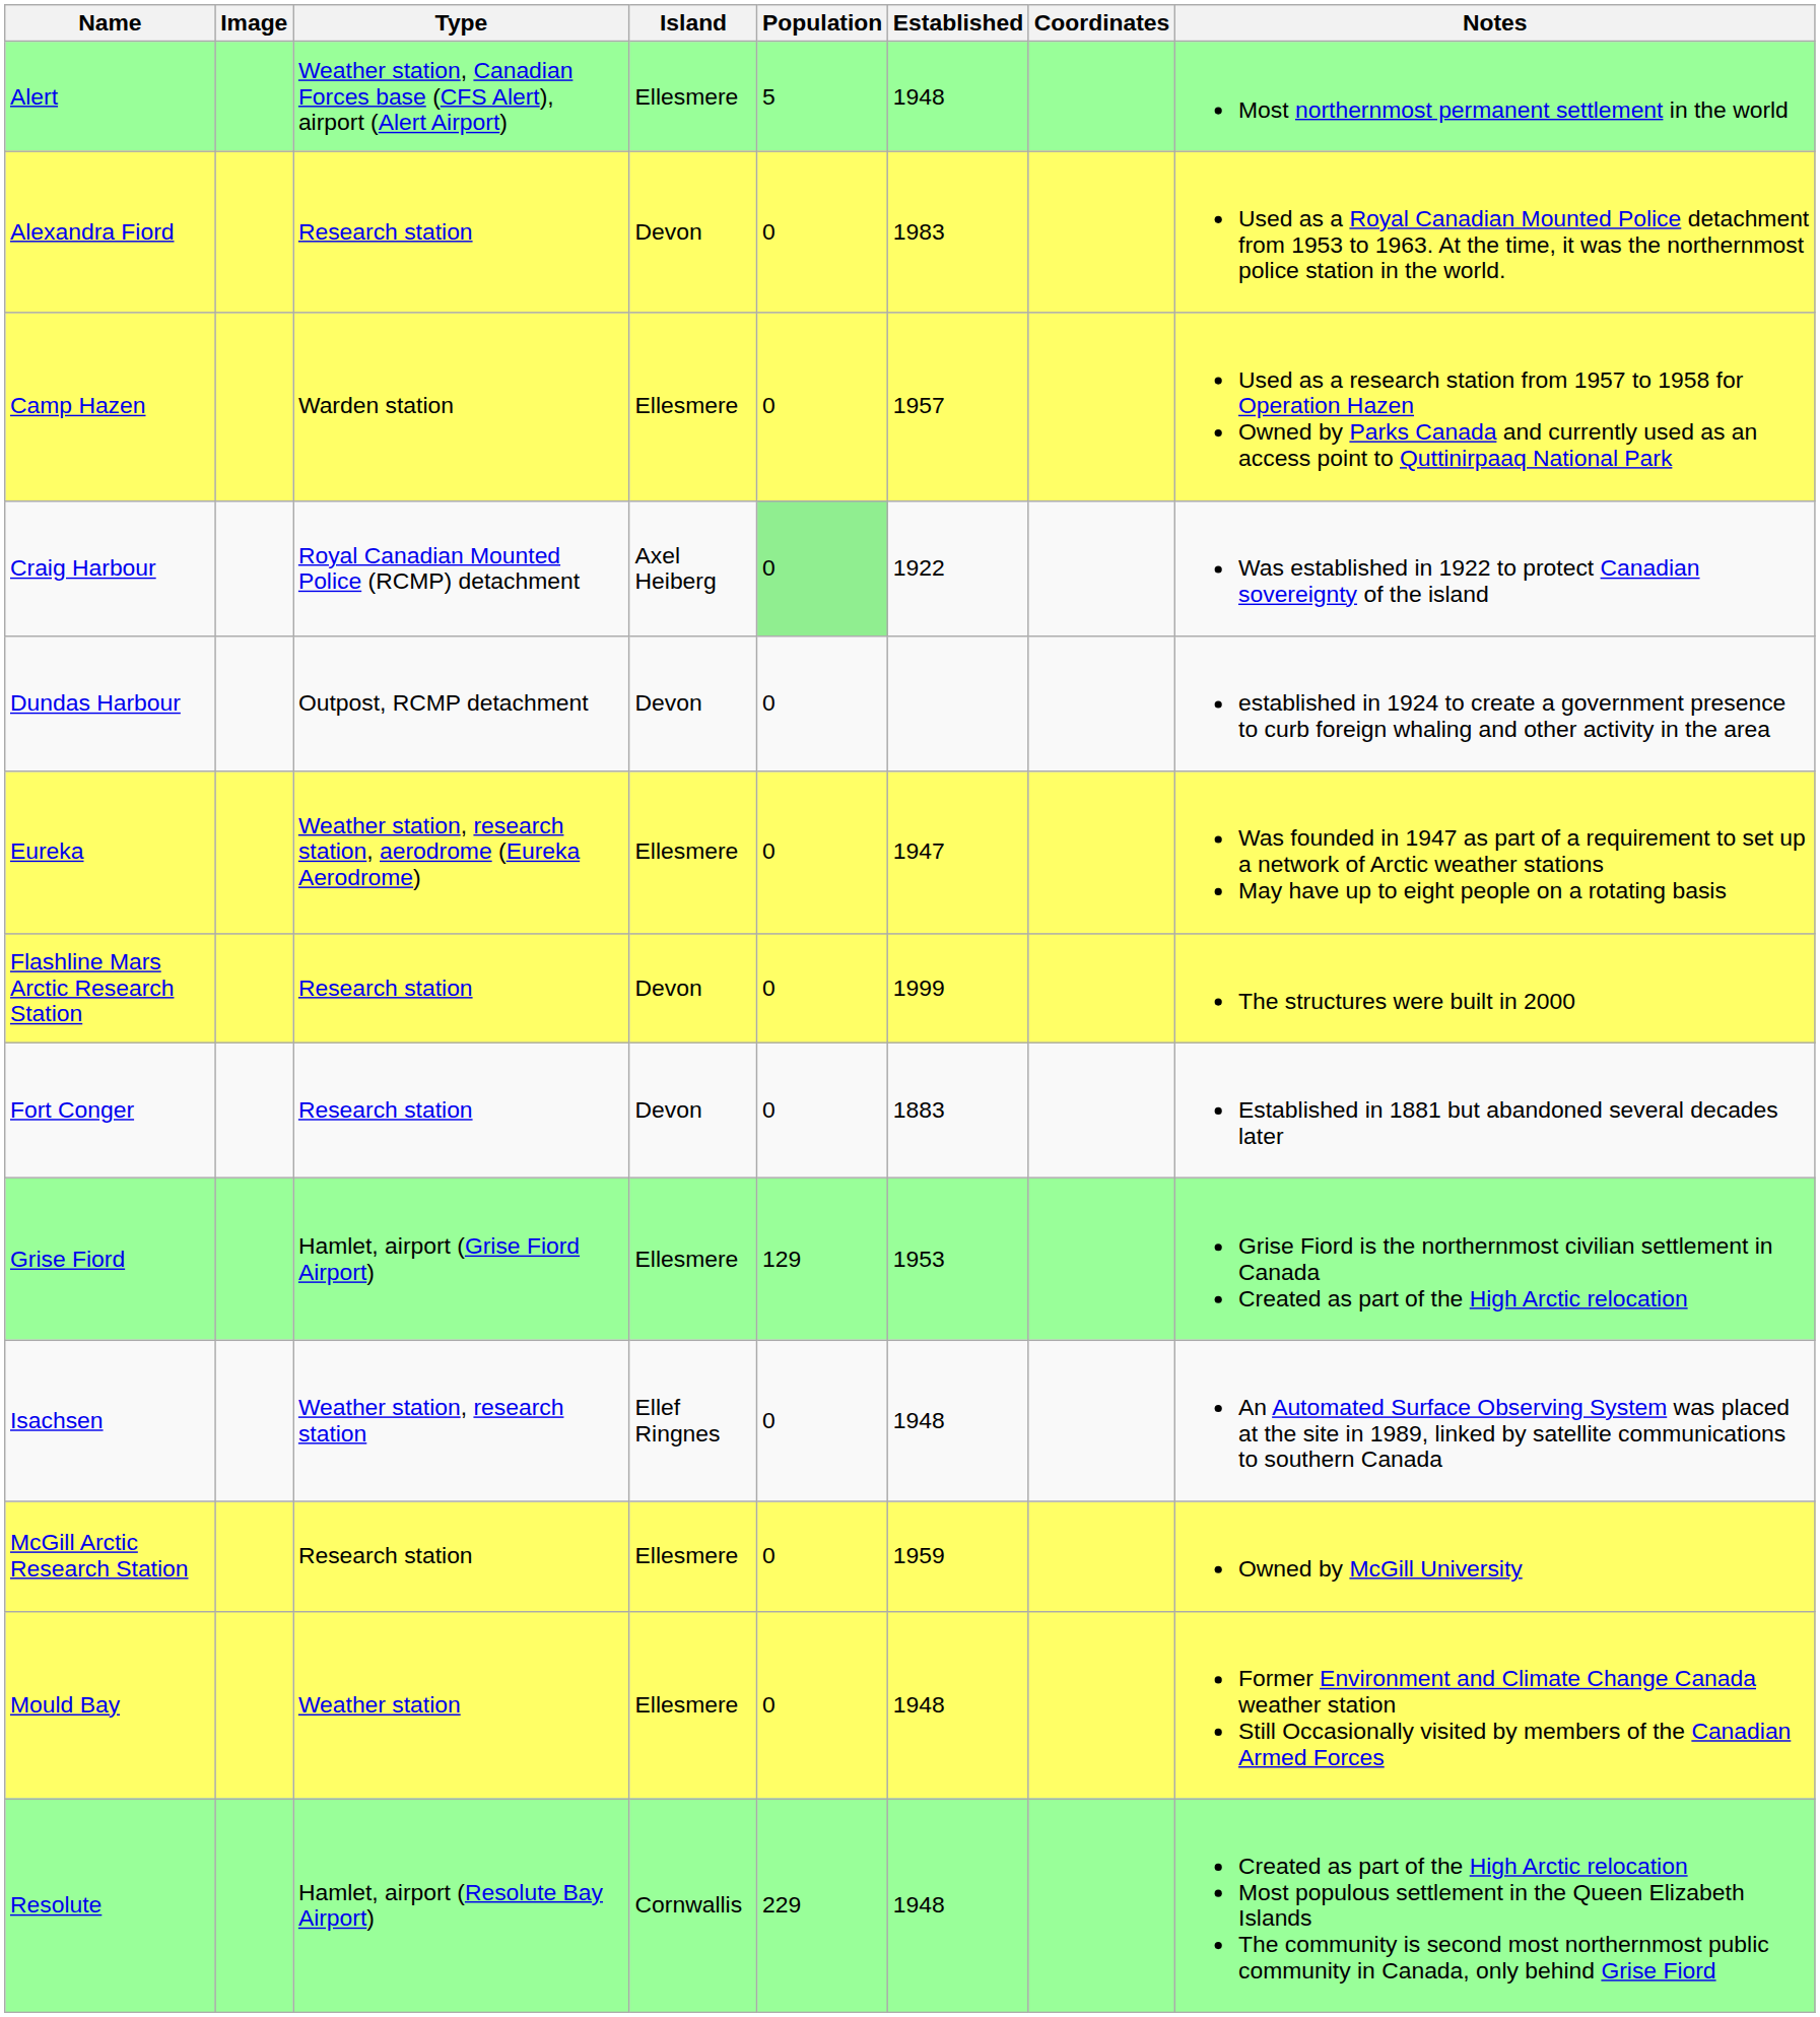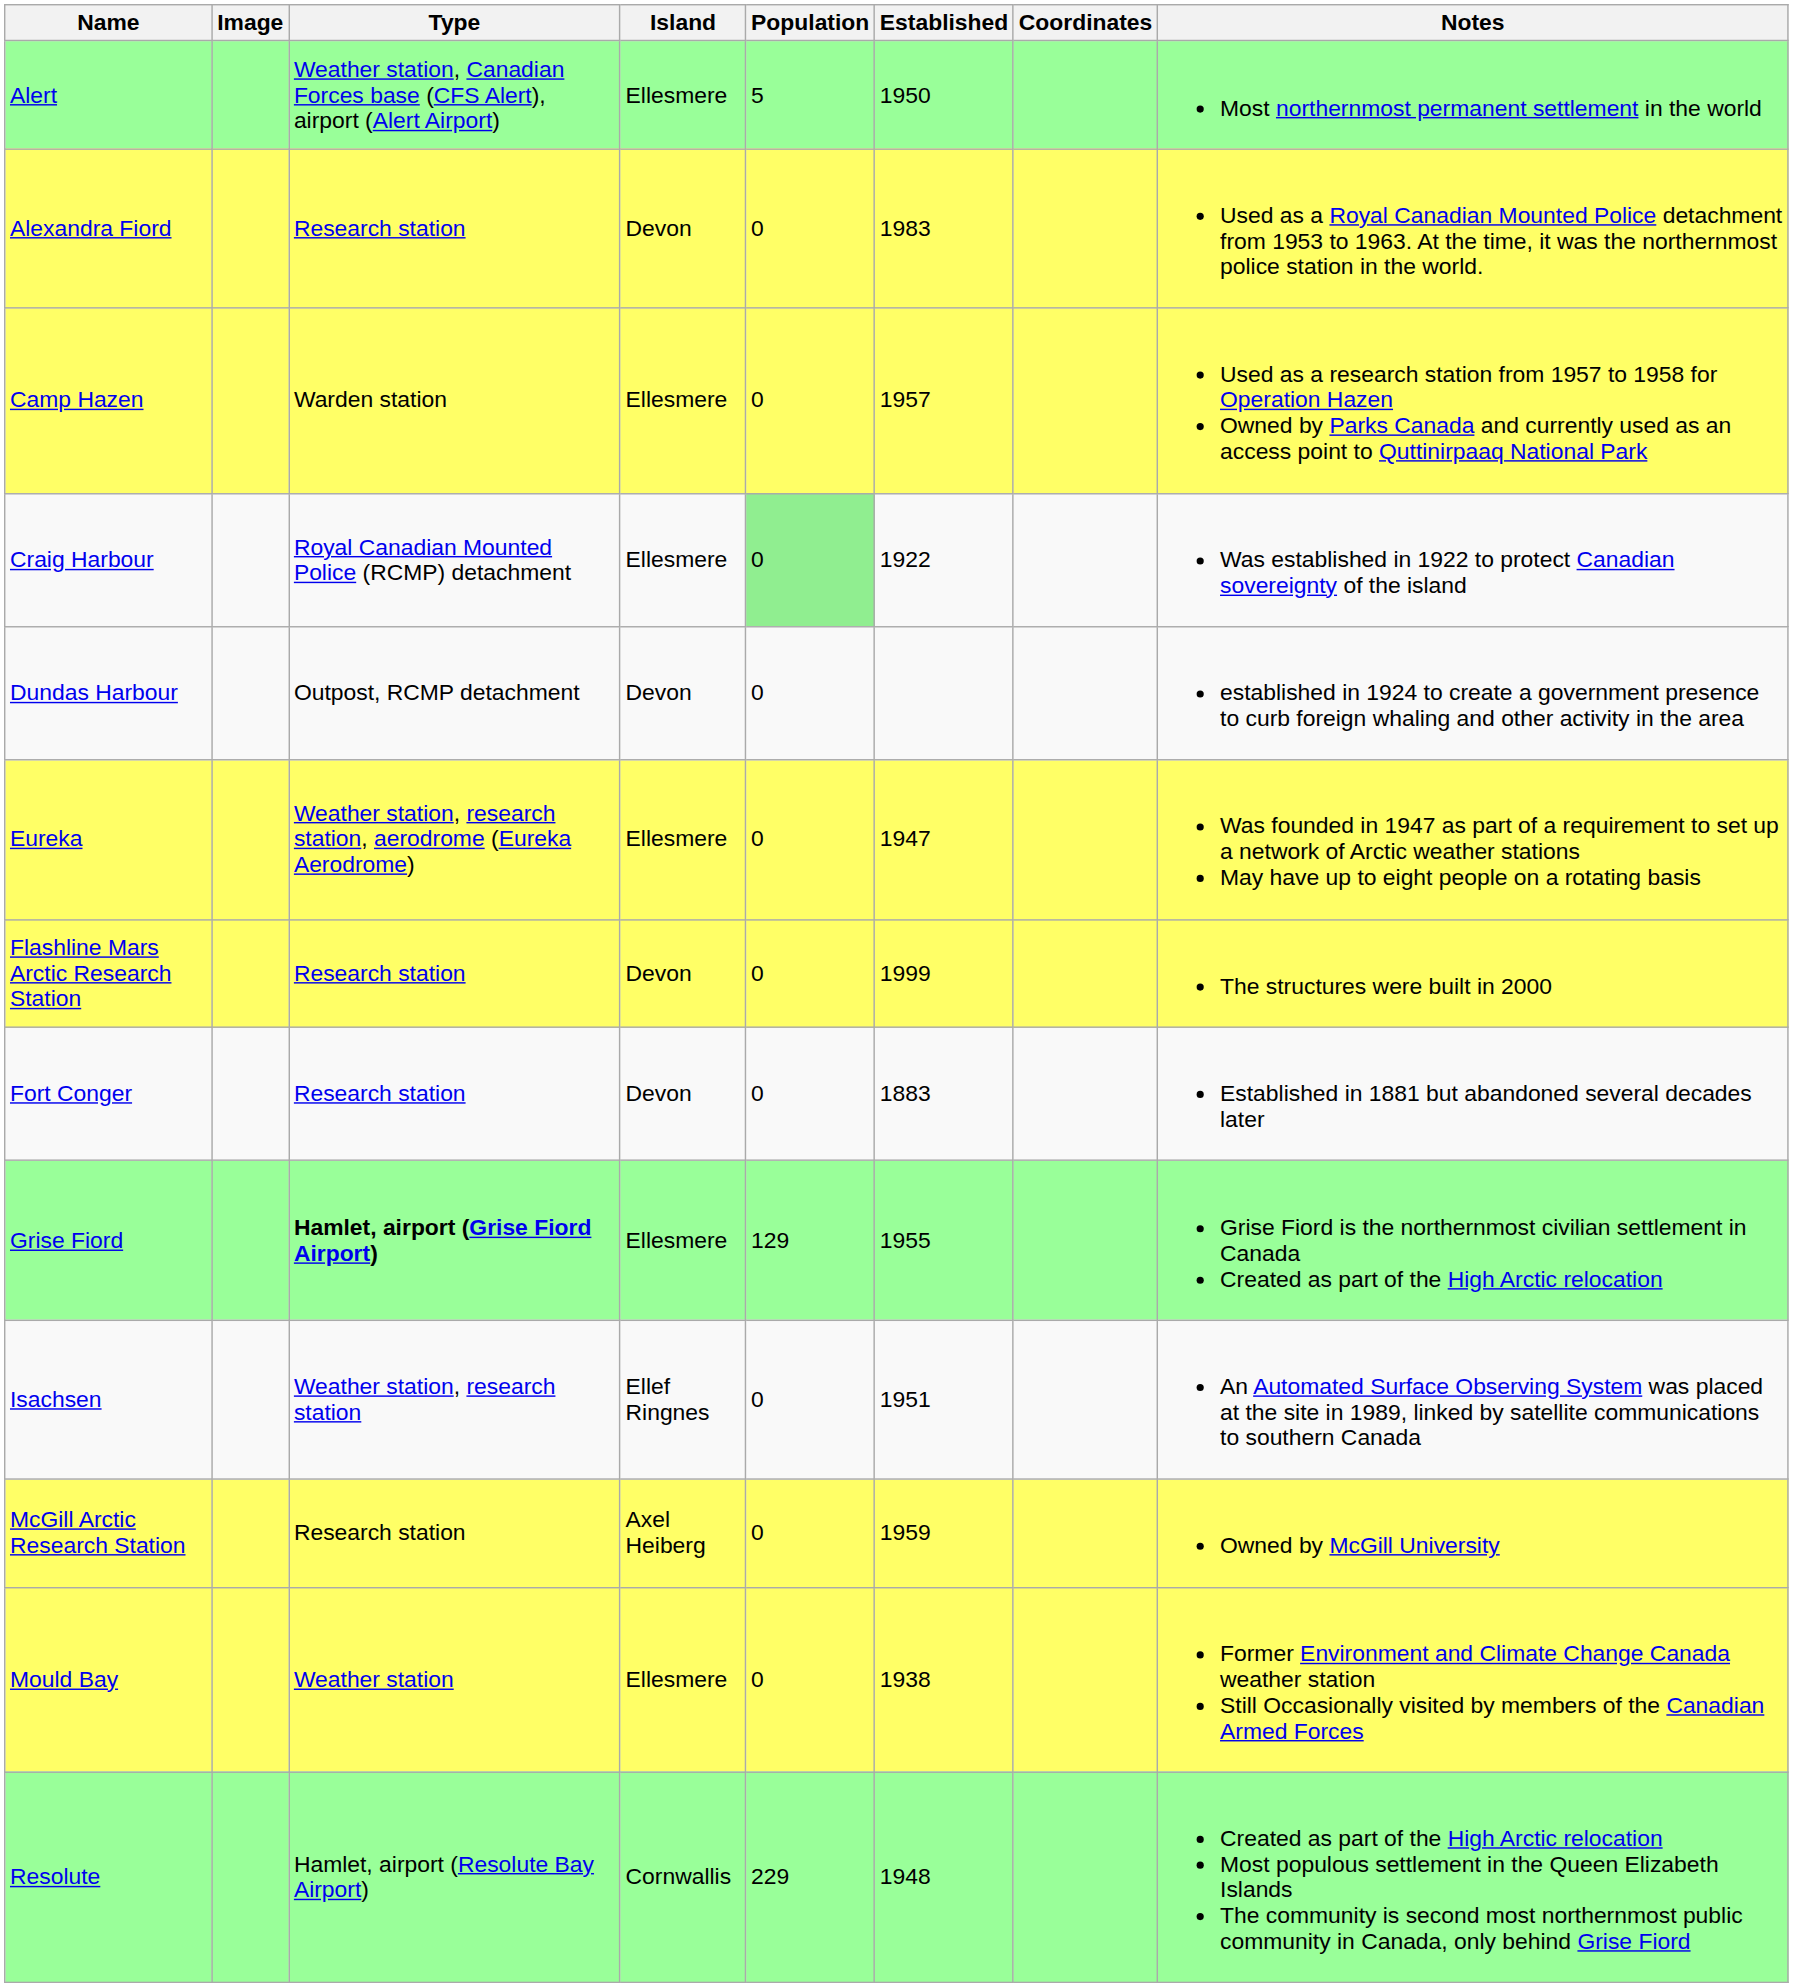 <table class="wikitable sortable">
 <tr>
 <th>Name</th>
 <th class="unsortable">Image</th>
 <th>Type</th>
 <th>Island</th>
 <th>Population</th>
 <th>Established</th>
 <th>Coordinates</th>
 <th>Notes</th>
 </tr>
 <tr style="background:#9f9;">
 <td><a href='#'>Alert</a></td>
 <td></td>
 <td><a href='#'>Weather station</a>, <a href='#'>Canadian Forces base</a> (<a href='#'>CFS Alert</a>), airport (<a href='#'>Alert Airport</a>)</td>
 <td>Ellesmere</td>
 <td>5</td>
-<td>1948</td>
+<td>1950</td>
 <td><br></td>
 <td><br><ul><li>Most <a href='#'>northernmost permanent settlement</a> in the world</li></ul></td>
 </tr>
 <tr style="background:#ff6;">
 <td><a href='#'>Alexandra Fiord</a></td>
 <td></td>
 <td><a href='#'>Research station</a></td>
 <td>Devon</td>
 <td>0</td>
 <td>1983</td>
 <td><br></td>
 <td><br><ul><li>Used as a <a href='#'>Royal Canadian Mounted Police</a> detachment from 1953 to 1963. At the time, it was the northernmost police station in the world.</li></ul></td>
 </tr>
 <tr style="background:#ff6;">
 <td><a href='#'>Camp Hazen</a></td>
 <td></td>
 <td>Warden station</td>
 <td>Ellesmere</td>
 <td>0</td>
 <td>1957</td>
 <td><br></td>
 <td><br><ul><li>Used as a research station from 1957 to 1958 for <a href='#'>Operation Hazen</a></li><li>Owned by <a href='#'>Parks Canada</a> and currently used as an access point to <a href='#'>Quttinirpaaq National Park</a></li></ul></td>
 </tr>
 <tr>
 <td><a href='#'>Craig Harbour</a></td>
 <td></td>
 <td><a href='#'>Royal Canadian Mounted Police</a> (RCMP) detachment</td>
-<td>Axel Heiberg</td>
+<td>Ellesmere</td>
 <td style="background: lightgreen;">0</td>
 <td>1922</td>
 <td><br></td>
 <td><br><ul><li>Was established in 1922 to protect <a href='#'>Canadian sovereignty</a> of the island</li></ul></td>
 </tr>
 <tr>
 <td><a href='#'>Dundas Harbour</a></td>
 <td></td>
 <td>Outpost, RCMP detachment</td>
 <td>Devon</td>
 <td>0</td>
 <td></td>
 <td><br></td>
 <td><br><ul><li>established in 1924 to create a government presence to curb foreign whaling and other activity in the area</li></ul></td>
 </tr>
 <tr style="background:#ff6;">
 <td><a href='#'>Eureka</a></td>
 <td></td>
 <td><a href='#'>Weather station</a>, <a href='#'>research station</a>, <a href='#'>aerodrome</a> (<a href='#'>Eureka Aerodrome</a>)</td>
 <td>Ellesmere</td>
 <td>0</td>
 <td>1947</td>
 <td><br></td>
 <td><br><ul><li>Was founded in 1947 as part of a requirement to set up a network of Arctic weather stations</li><li>May have up to eight people on a rotating basis</li></ul></td>
 </tr>
 <tr style="background:#ff6;">
 <td><a href='#'>Flashline Mars Arctic Research Station</a></td>
 <td></td>
 <td><a href='#'>Research station</a></td>
 <td>Devon</td>
 <td>0</td>
 <td>1999</td>
 <td><br></td>
 <td><br><ul><li>The structures were built in 2000</li></ul></td>
 </tr>
 <tr>
 <td><a href='#'>Fort Conger</a></td>
 <td></td>
 <td><a href='#'>Research station</a></td>
 <td>Devon</td>
 <td>0</td>
 <td>1883</td>
 <td><br></td>
 <td><br><ul><li>Established in 1881 but abandoned several decades later</li></ul></td>
 </tr>
 <tr style="background:#9f9;">
 <td><a href='#'>Grise Fiord</a></td>
 <td></td>
-<td>Hamlet, airport (<a href='#'>Grise Fiord Airport</a>)</td>
+<td><strong>Hamlet, airport (<a href='#'>Grise Fiord Airport</a>)</strong></td>
 <td>Ellesmere</td>
 <td>129</td>
-<td>1953</td>
+<td>1955</td>
 <td></td>
 <td><br><ul><li>Grise Fiord is the northernmost civilian settlement in Canada</li><li>Created as part of the <a href='#'>High Arctic relocation</a></li></ul></td>
 </tr>
 <tr>
 <td><a href='#'>Isachsen</a></td>
 <td></td>
 <td><a href='#'>Weather station</a>, <a href='#'>research station</a></td>
 <td>Ellef Ringnes</td>
 <td>0</td>
-<td>1948</td>
+<td>1951</td>
 <td></td>
 <td><br><ul><li>An <a href='#'>Automated Surface Observing System</a> was placed at the site in 1989, linked by satellite communications to southern Canada</li></ul></td>
 </tr>
 <tr style="background:#ff6;">
 <td><a href='#'>McGill Arctic Research Station</a></td>
 <td></td>
 <td>Research station</td>
-<td>Ellesmere</td>
+<td>Axel Heiberg</td>
 <td>0</td>
 <td>1959</td>
 <td></td>
 <td><br><ul><li>Owned by <a href='#'>McGill University</a></li></ul></td>
 </tr>
 <tr style="background:#ff6;">
 <td><a href='#'>Mould Bay</a></td>
 <td></td>
 <td><a href='#'>Weather station</a></td>
 <td>Ellesmere</td>
 <td>0</td>
-<td>1948</td>
+<td>1938</td>
 <td></td>
 <td><br><ul><li>Former <a href='#'>Environment and Climate Change Canada</a> weather station</li><li>Still Occasionally visited by members of the <a href='#'>Canadian Armed Forces</a></li></ul></td>
 </tr>
 <tr style="background:#9f9;">
 <td><a href='#'>Resolute</a></td>
 <td></td>
 <td>Hamlet, airport (<a href='#'>Resolute Bay Airport</a>)</td>
 <td>Cornwallis</td>
 <td>229</td>
 <td>1948</td>
 <td><br></td>
 <td><br><ul><li>Created as part of the <a href='#'>High Arctic relocation</a></li><li>Most populous settlement in the Queen Elizabeth Islands</li><li>The community is second most northernmost public community in Canada, only behind <a href='#'>Grise Fiord</a></li></ul></td>
 </tr>
 </table>
